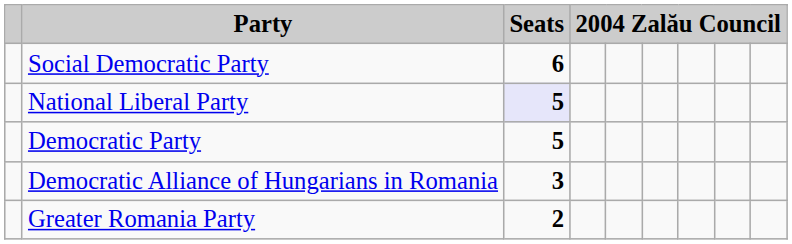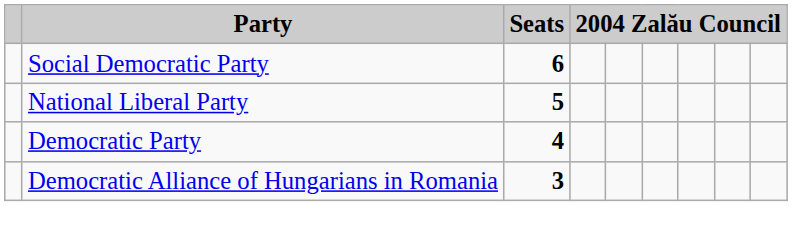 <table class="wikitable">
 <tr>
 <th style="background: #ccc;"> </th>
 <th style="background: #ccc;">Party</th>
 <th style="background: #ccc;">Seats</th>
 <th style="background: #ccc;" colspan=6>2004 Zalău Council</th>
 </tr>
 <tr>
 <td>  </td>
 <td><a href='#'>Social Democratic Party</a></td>
 <td style="text-align: right;"><strong>6</strong></td>
 <td>  </td>
 <td>  </td>
 <td>  </td>
 <td>  </td>
 <td>  </td>
 <td>  </td>
 </tr>
 <tr>
 <td>  </td>
 <td><a href='#'>National Liberal Party</a></td>
-<td style="background: lavender; text-align: right;"><strong>5</strong></td>
+<td style="text-align: right;"><strong>5</strong></td>
 <td>  </td>
 <td>  </td>
 <td>  </td>
 <td>  </td>
 <td>  </td>
 <td> </td>
 </tr>
 <tr>
 <td>  </td>
 <td><a href='#'>Democratic Party</a></td>
-<td style="text-align: right;"><strong>5</strong></td>
+<td style="text-align: right;"><strong>4</strong></td>
 <td>  </td>
 <td>  </td>
 <td>  </td>
 <td>  </td>
 <td>  </td>
 <td> </td>
 </tr>
 <tr>
 <td>  </td>
 <td><a href='#'>Democratic Alliance of Hungarians in Romania</a></td>
 <td style="text-align: right;"><strong>3</strong></td>
 <td>  </td>
 <td>  </td>
 <td>  </td>
 <td> </td>
 <td> </td>
 <td> </td>
 </tr>
-<tr>
-<td>  </td>
-<td><a href='#'>Greater Romania Party</a></td>
-<td style="text-align: right;"><strong>2</strong></td>
-<td>  </td>
-<td>  </td>
-<td> </td>
-<td> </td>
-<td> </td>
-<td> </td>
-</tr>
 </table>
